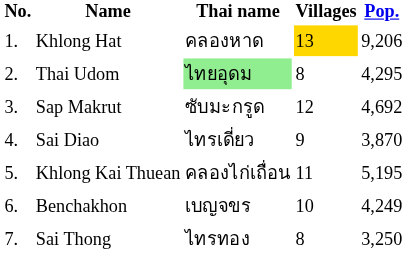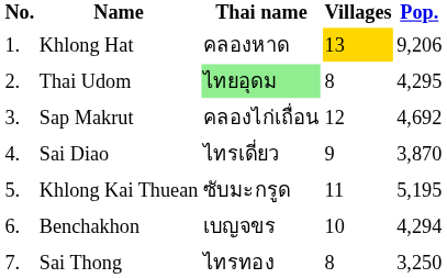 <table>
 <tr>
 <th>No.</th>
 <th>Name</th>
 <th>Thai name</th>
 <th>Villages</th>
 <th><a href='#'>Pop.</a></th>
 </tr>
 <tr>
 <td>1.</td>
 <td>Khlong Hat</td>
 <td>คลองหาด</td>
 <td style="background: gold;">13</td>
 <td>9,206</td>
 <td></td>
 </tr>
 <tr>
 <td>2.</td>
 <td>Thai Udom</td>
 <td style="background: lightgreen;">ไทยอุดม</td>
 <td>8</td>
 <td>4,295</td>
 <td></td>
 </tr>
 <tr>
 <td>3.</td>
 <td>Sap Makrut</td>
-<td>ซับมะกรูด</td>
+<td>คลองไก่เถื่อน</td>
 <td>12</td>
 <td>4,692</td>
 <td></td>
 </tr>
 <tr>
 <td>4.</td>
 <td>Sai Diao</td>
 <td>ไทรเดี่ยว</td>
 <td>9</td>
 <td>3,870</td>
 <td></td>
 </tr>
 <tr>
 <td>5.</td>
 <td>Khlong Kai Thuean</td>
-<td>คลองไก่เถื่อน</td>
+<td>ซับมะกรูด</td>
 <td>11</td>
 <td>5,195</td>
 <td></td>
 </tr>
 <tr>
 <td>6.</td>
 <td>Benchakhon</td>
 <td>เบญจขร</td>
 <td>10</td>
-<td>4,249</td>
+<td>4,294</td>
 <td></td>
 </tr>
 <tr>
 <td>7.</td>
 <td>Sai Thong</td>
 <td>ไทรทอง</td>
 <td>8</td>
 <td>3,250</td>
 <td></td>
 </tr>
 </table>
